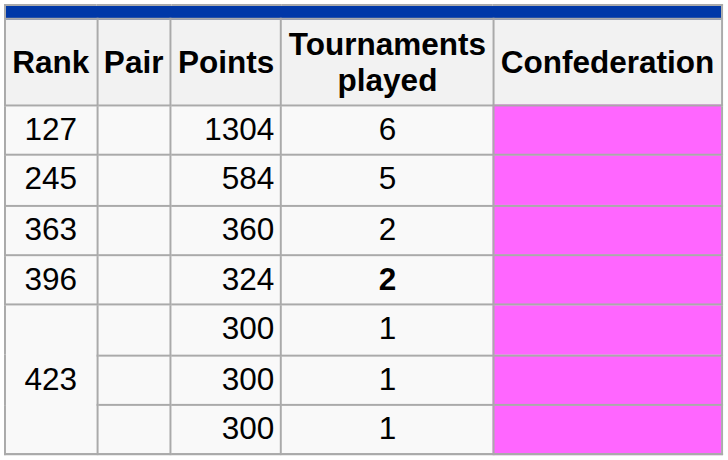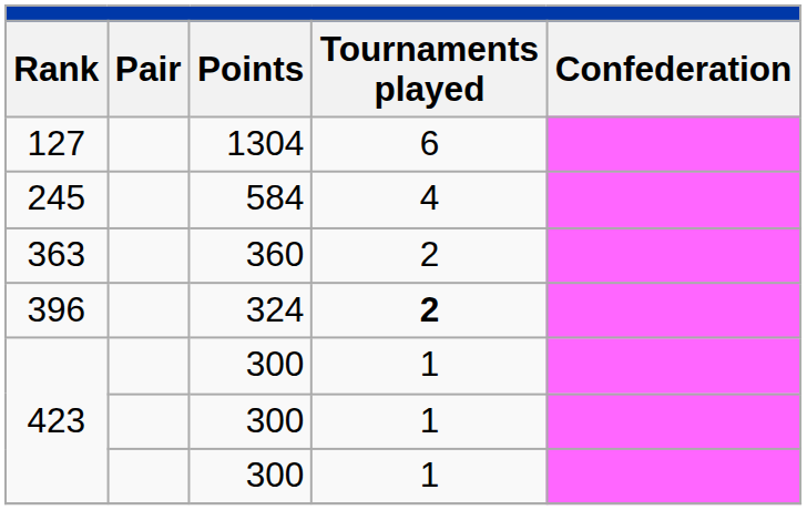 <table class="wikitable sortable" style="text-align:center">
 <tr>
 <th colspan="5" style="background: #0038A8; color: #FFFFFF;"></th>
 </tr>
 <tr>
 <th>Rank</th>
 <th>Pair</th>
 <th>Points</th>
 <th>Tournaments<br>played</th>
 <th>Confederation</th>
 </tr>
 <tr>
 <td align=center>127</td>
 <td align="left"> </td>
 <td align="right">1304</td>
 <td align="center">6</td>
 <td align="center" bgcolor=#ff66ff><a href='#'></a></td>
 </tr>
 <tr>
 <td align=center>245</td>
 <td align="left"> </td>
 <td align="right">584</td>
-<td align="center">5</td>
+<td align="center">4</td>
 <td align="center" bgcolor=#ff66ff><a href='#'></a></td>
 </tr>
 <tr>
 <td align=center>363</td>
 <td align="left"> </td>
 <td align="right">360</td>
 <td align="center">2</td>
 <td align="center" bgcolor=#ff66ff><a href='#'></a></td>
 </tr>
 <tr>
 <td align=center>396</td>
 <td align="left"> </td>
 <td align="right">324</td>
 <td align="center"><strong>2</strong></td>
 <td align="center" bgcolor=#ff66ff><a href='#'></a></td>
 </tr>
 <tr>
 <td align=center rowspan=3>423</td>
 <td align="left"> </td>
 <td align="right">300</td>
 <td align="center">1</td>
 <td align="center" bgcolor=#ff66ff><a href='#'></a></td>
 </tr>
 <tr>
 <td align="left"> </td>
 <td align="right">300</td>
 <td align="center">1</td>
 <td align="center" bgcolor=#ff66ff><a href='#'></a></td>
 </tr>
 <tr>
 <td align="left"> </td>
 <td align="right">300</td>
 <td align="center">1</td>
 <td align="center" bgcolor=#ff66ff><a href='#'></a></td>
 </tr>
 <tr>
 </tr>
 </table>
